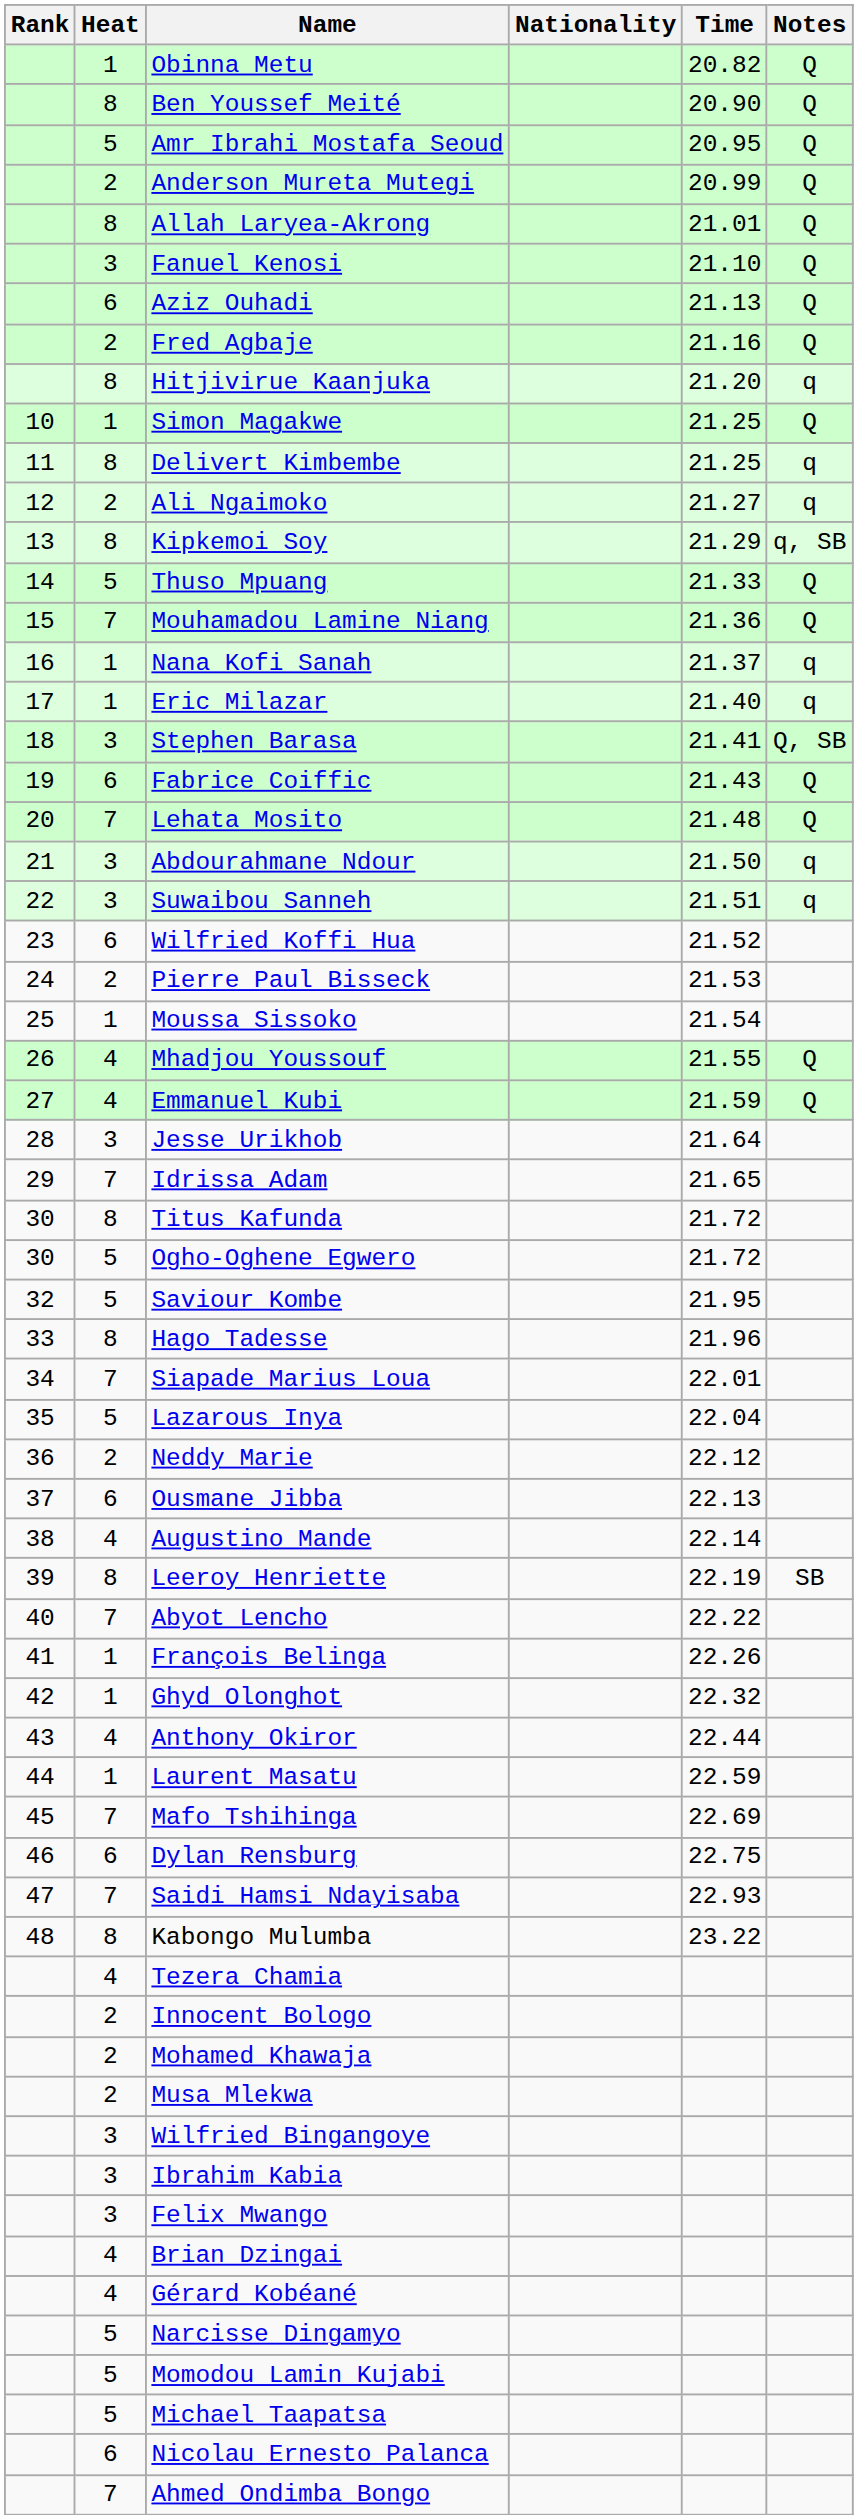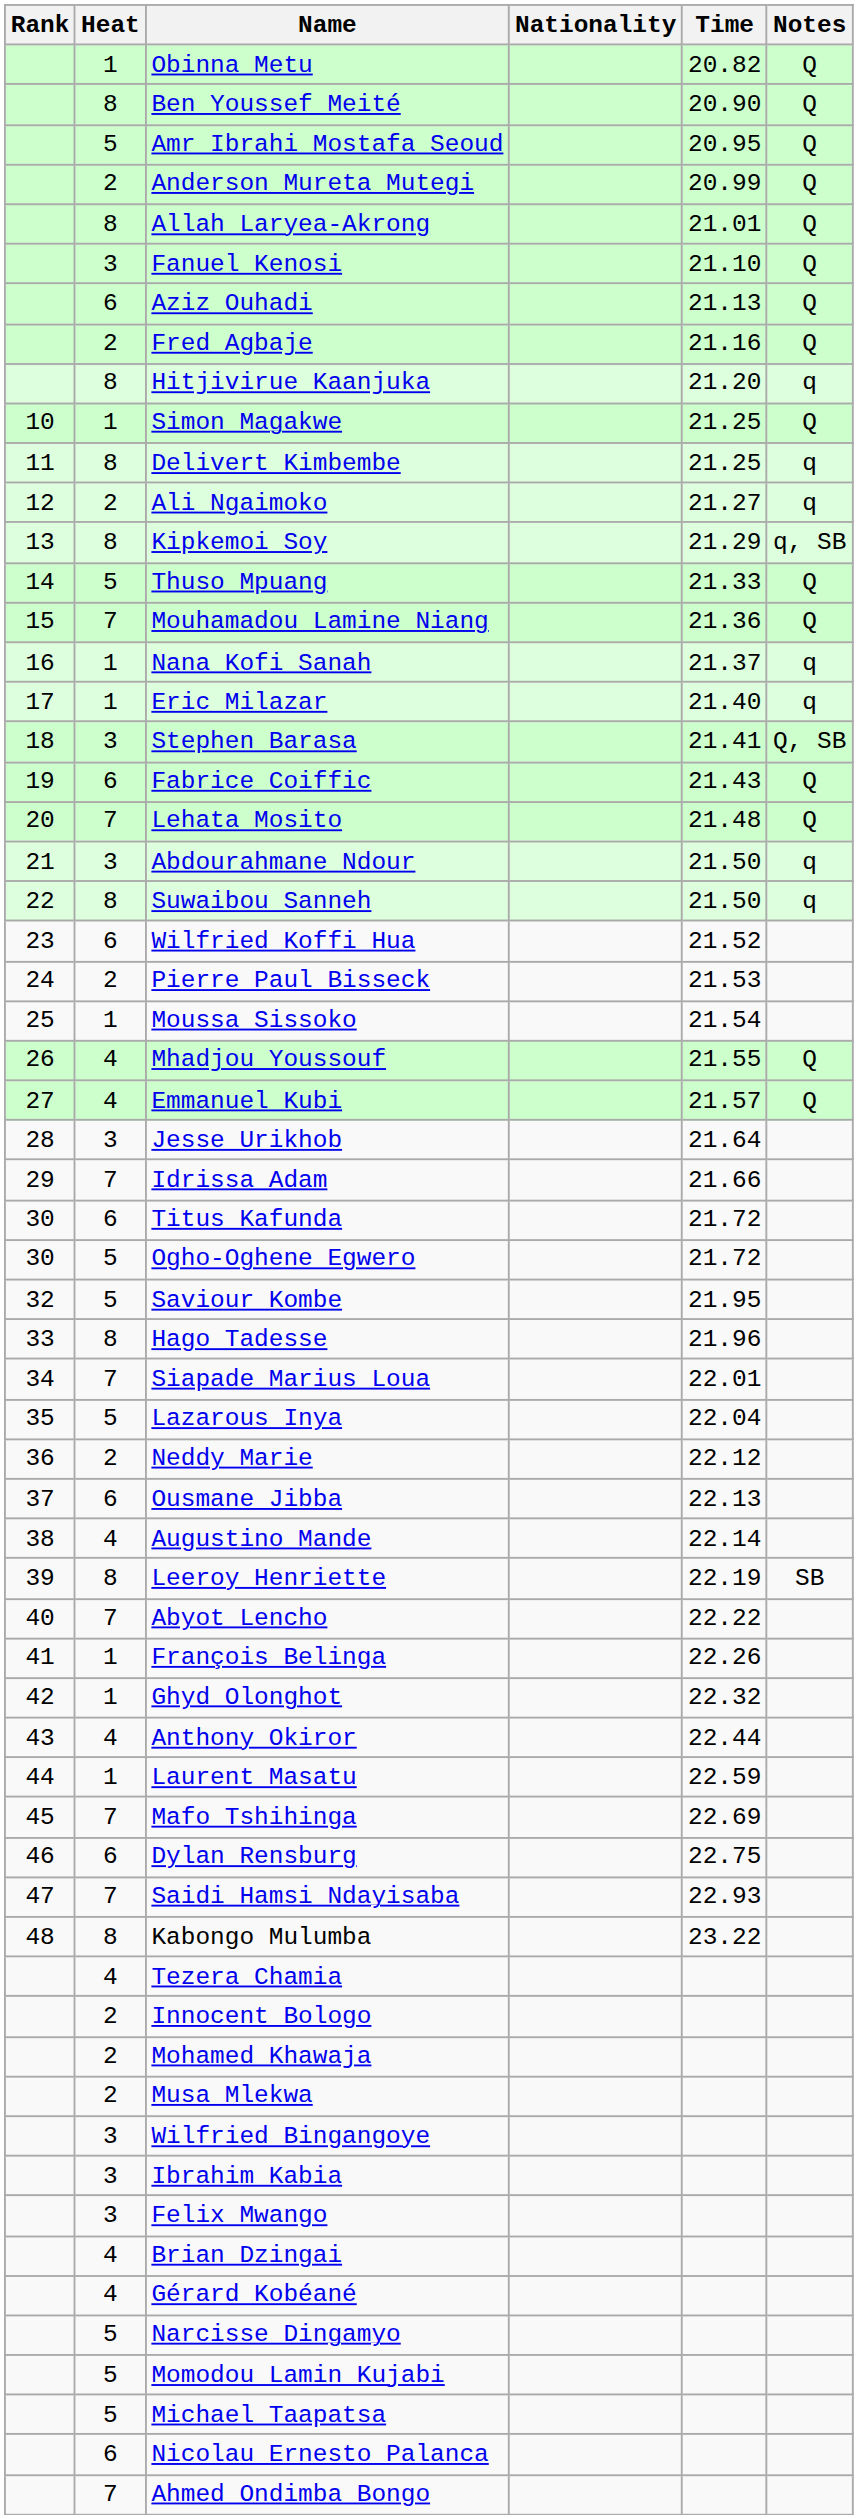 <table class="wikitable sortable" style="text-align:center">
 <tr>
 <th>Rank</th>
 <th>Heat</th>
 <th>Name</th>
 <th>Nationality</th>
 <th>Time</th>
 <th>Notes</th>
 </tr>
 <tr bgcolor=ccffcc>
 <td></td>
 <td>1</td>
 <td align=left><a href='#'>Obinna Metu</a></td>
 <td align=left></td>
 <td>20.82</td>
 <td>Q</td>
 </tr>
 <tr bgcolor=ccffcc>
 <td></td>
 <td>8</td>
 <td align=left><a href='#'>Ben Youssef Meité</a></td>
 <td align=left></td>
 <td>20.90</td>
 <td>Q</td>
 </tr>
 <tr bgcolor=ccffcc>
 <td></td>
 <td>5</td>
 <td align=left><a href='#'>Amr Ibrahi Mostafa Seoud</a></td>
 <td align=left></td>
 <td>20.95</td>
 <td>Q</td>
 </tr>
 <tr bgcolor=ccffcc>
 <td></td>
 <td>2</td>
 <td align=left><a href='#'>Anderson Mureta Mutegi</a></td>
 <td align=left></td>
 <td>20.99</td>
 <td>Q</td>
 </tr>
 <tr bgcolor=ccffcc>
 <td></td>
 <td>8</td>
 <td align=left><a href='#'>Allah Laryea-Akrong</a></td>
 <td align=left></td>
 <td>21.01</td>
 <td>Q</td>
 </tr>
 <tr bgcolor=ccffcc>
 <td></td>
 <td>3</td>
 <td align=left><a href='#'>Fanuel Kenosi</a></td>
 <td align=left></td>
 <td>21.10</td>
 <td>Q</td>
 </tr>
 <tr bgcolor=ccffcc>
 <td></td>
 <td>6</td>
 <td align=left><a href='#'>Aziz Ouhadi</a></td>
 <td align=left></td>
 <td>21.13</td>
 <td>Q</td>
 </tr>
 <tr bgcolor=ccffcc>
 <td></td>
 <td>2</td>
 <td align=left><a href='#'>Fred Agbaje</a></td>
 <td align=left></td>
 <td>21.16</td>
 <td>Q</td>
 </tr>
 <tr bgcolor=ddffdd>
 <td></td>
 <td>8</td>
 <td align=left><a href='#'>Hitjivirue Kaanjuka</a></td>
 <td align=left></td>
 <td>21.20</td>
 <td>q</td>
 </tr>
 <tr bgcolor=ccffcc>
 <td>10</td>
 <td>1</td>
 <td align=left><a href='#'>Simon Magakwe</a></td>
 <td align=left></td>
 <td>21.25</td>
 <td>Q</td>
 </tr>
 <tr bgcolor=ddffdd>
 <td>11</td>
 <td>8</td>
 <td align=left><a href='#'>Delivert Kimbembe</a></td>
 <td align=left></td>
 <td>21.25</td>
 <td>q</td>
 </tr>
 <tr bgcolor=ddffdd>
 <td>12</td>
 <td>2</td>
 <td align=left><a href='#'>Ali Ngaimoko</a></td>
 <td align=left></td>
 <td>21.27</td>
 <td>q</td>
 </tr>
 <tr bgcolor=ddffdd>
 <td>13</td>
 <td>8</td>
 <td align=left><a href='#'>Kipkemoi Soy</a></td>
 <td align=left></td>
 <td>21.29</td>
 <td>q, SB</td>
 </tr>
 <tr bgcolor=ccffcc>
 <td>14</td>
 <td>5</td>
 <td align=left><a href='#'>Thuso Mpuang</a></td>
 <td align=left></td>
 <td>21.33</td>
 <td>Q</td>
 </tr>
 <tr bgcolor=ccffcc>
 <td>15</td>
 <td>7</td>
 <td align=left><a href='#'>Mouhamadou Lamine Niang</a></td>
 <td align=left></td>
 <td>21.36</td>
 <td>Q</td>
 </tr>
 <tr bgcolor=ddffdd>
 <td>16</td>
 <td>1</td>
 <td align=left><a href='#'>Nana Kofi Sanah</a></td>
 <td align=left></td>
 <td>21.37</td>
 <td>q</td>
 </tr>
 <tr bgcolor=ddffdd>
 <td>17</td>
 <td>1</td>
 <td align=left><a href='#'>Eric Milazar</a></td>
 <td align=left></td>
 <td>21.40</td>
 <td>q</td>
 </tr>
 <tr bgcolor=ccffcc>
 <td>18</td>
 <td>3</td>
 <td align=left><a href='#'>Stephen Barasa</a></td>
 <td align=left></td>
 <td>21.41</td>
 <td>Q, SB</td>
 </tr>
 <tr bgcolor=ccffcc>
 <td>19</td>
 <td>6</td>
 <td align=left><a href='#'>Fabrice Coiffic</a></td>
 <td align=left></td>
 <td>21.43</td>
 <td>Q</td>
 </tr>
 <tr bgcolor=ccffcc>
 <td>20</td>
 <td>7</td>
 <td align=left><a href='#'>Lehata Mosito</a></td>
 <td align=left></td>
 <td>21.48</td>
 <td>Q</td>
 </tr>
 <tr bgcolor=ddffdd>
 <td>21</td>
 <td>3</td>
 <td align=left><a href='#'>Abdourahmane Ndour</a></td>
 <td align=left></td>
 <td>21.50</td>
 <td>q</td>
 </tr>
 <tr bgcolor=ddffdd>
 <td>22</td>
-<td>3</td>
+<td>8</td>
 <td align=left><a href='#'>Suwaibou Sanneh</a></td>
 <td align=left></td>
-<td>21.51</td>
+<td>21.50</td>
 <td>q</td>
 </tr>
 <tr>
 <td>23</td>
 <td>6</td>
 <td align=left><a href='#'>Wilfried Koffi Hua</a></td>
 <td align=left></td>
 <td>21.52</td>
 <td></td>
 </tr>
 <tr>
 <td>24</td>
 <td>2</td>
 <td align=left><a href='#'>Pierre Paul Bisseck</a></td>
 <td align=left></td>
 <td>21.53</td>
 <td></td>
 </tr>
 <tr>
 <td>25</td>
 <td>1</td>
 <td align=left><a href='#'>Moussa Sissoko</a></td>
 <td align=left></td>
 <td>21.54</td>
 <td></td>
 </tr>
 <tr bgcolor=ccffcc>
 <td>26</td>
 <td>4</td>
 <td align=left><a href='#'>Mhadjou Youssouf</a></td>
 <td align=left></td>
 <td>21.55</td>
 <td>Q</td>
 </tr>
 <tr bgcolor=ccffcc>
 <td>27</td>
 <td>4</td>
 <td align=left><a href='#'>Emmanuel Kubi</a></td>
 <td align=left></td>
-<td>21.59</td>
+<td>21.57</td>
 <td>Q</td>
 </tr>
 <tr>
 <td>28</td>
 <td>3</td>
 <td align=left><a href='#'>Jesse Urikhob</a></td>
 <td align=left></td>
 <td>21.64</td>
 <td></td>
 </tr>
 <tr>
 <td>29</td>
 <td>7</td>
 <td align=left><a href='#'>Idrissa Adam</a></td>
 <td align=left></td>
-<td>21.65</td>
+<td>21.66</td>
 <td></td>
 </tr>
 <tr>
 <td>30</td>
-<td>8</td>
+<td>6</td>
 <td align=left><a href='#'>Titus Kafunda</a></td>
 <td align=left></td>
 <td>21.72</td>
 <td></td>
 </tr>
 <tr>
 <td>30</td>
 <td>5</td>
 <td align=left><a href='#'>Ogho-Oghene Egwero</a></td>
 <td align=left></td>
 <td>21.72</td>
 <td></td>
 </tr>
 <tr>
 <td>32</td>
 <td>5</td>
 <td align=left><a href='#'>Saviour Kombe</a></td>
 <td align=left></td>
 <td>21.95</td>
 <td></td>
 </tr>
 <tr>
 <td>33</td>
 <td>8</td>
 <td align=left><a href='#'>Hago Tadesse</a></td>
 <td align=left></td>
 <td>21.96</td>
 <td></td>
 </tr>
 <tr>
 <td>34</td>
 <td>7</td>
 <td align=left><a href='#'>Siapade Marius Loua</a></td>
 <td align=left></td>
 <td>22.01</td>
 <td></td>
 </tr>
 <tr>
 <td>35</td>
 <td>5</td>
 <td align=left><a href='#'>Lazarous Inya</a></td>
 <td align=left></td>
 <td>22.04</td>
 <td></td>
 </tr>
 <tr>
 <td>36</td>
 <td>2</td>
 <td align=left><a href='#'>Neddy Marie</a></td>
 <td align=left></td>
 <td>22.12</td>
 <td></td>
 </tr>
 <tr>
 <td>37</td>
 <td>6</td>
 <td align=left><a href='#'>Ousmane Jibba</a></td>
 <td align=left></td>
 <td>22.13</td>
 <td></td>
 </tr>
 <tr>
 <td>38</td>
 <td>4</td>
 <td align=left><a href='#'>Augustino Mande</a></td>
 <td align=left></td>
 <td>22.14</td>
 <td></td>
 </tr>
 <tr>
 <td>39</td>
 <td>8</td>
 <td align=left><a href='#'>Leeroy Henriette</a></td>
 <td align=left></td>
 <td>22.19</td>
 <td>SB</td>
 </tr>
 <tr>
 <td>40</td>
 <td>7</td>
 <td align=left><a href='#'>Abyot Lencho</a></td>
 <td align=left></td>
 <td>22.22</td>
 <td></td>
 </tr>
 <tr>
 <td>41</td>
 <td>1</td>
 <td align=left><a href='#'>François Belinga</a></td>
 <td align=left></td>
 <td>22.26</td>
 <td></td>
 </tr>
 <tr>
 <td>42</td>
 <td>1</td>
 <td align=left><a href='#'>Ghyd Olonghot</a></td>
 <td align=left></td>
 <td>22.32</td>
 <td></td>
 </tr>
 <tr>
 <td>43</td>
 <td>4</td>
 <td align=left><a href='#'>Anthony Okiror</a></td>
 <td align=left></td>
 <td>22.44</td>
 <td></td>
 </tr>
 <tr>
 <td>44</td>
 <td>1</td>
 <td align=left><a href='#'>Laurent Masatu</a></td>
 <td align=left></td>
 <td>22.59</td>
 <td></td>
 </tr>
 <tr>
 <td>45</td>
 <td>7</td>
 <td align=left><a href='#'>Mafo Tshihinga</a></td>
 <td align=left></td>
 <td>22.69</td>
 <td></td>
 </tr>
 <tr>
 <td>46</td>
 <td>6</td>
 <td align=left><a href='#'>Dylan Rensburg</a></td>
 <td align=left></td>
 <td>22.75</td>
 <td></td>
 </tr>
 <tr>
 <td>47</td>
 <td>7</td>
 <td align=left><a href='#'>Saidi Hamsi Ndayisaba</a></td>
 <td align=left></td>
 <td>22.93</td>
 <td></td>
 </tr>
 <tr>
 <td>48</td>
 <td>8</td>
 <td align=left>Kabongo Mulumba</td>
 <td align=left></td>
 <td>23.22</td>
 <td></td>
 </tr>
 <tr>
 <td></td>
 <td>4</td>
 <td align=left><a href='#'>Tezera Chamia</a></td>
 <td align=left></td>
 <td></td>
 <td></td>
 </tr>
 <tr>
 <td></td>
 <td>2</td>
 <td align=left><a href='#'>Innocent Bologo</a></td>
 <td align=left></td>
 <td></td>
 <td></td>
 </tr>
 <tr>
 <td></td>
 <td>2</td>
 <td align=left><a href='#'>Mohamed Khawaja</a></td>
 <td align=left></td>
 <td></td>
 <td></td>
 </tr>
 <tr>
 <td></td>
 <td>2</td>
 <td align=left><a href='#'>Musa Mlekwa</a></td>
 <td align=left></td>
 <td></td>
 <td></td>
 </tr>
 <tr>
 <td></td>
 <td>3</td>
 <td align=left><a href='#'>Wilfried Bingangoye</a></td>
 <td align=left></td>
 <td></td>
 <td></td>
 </tr>
 <tr>
 <td></td>
 <td>3</td>
 <td align=left><a href='#'>Ibrahim Kabia</a></td>
 <td align=left></td>
 <td></td>
 <td></td>
 </tr>
 <tr>
 <td></td>
 <td>3</td>
 <td align=left><a href='#'>Felix Mwango</a></td>
 <td align=left></td>
 <td></td>
 <td></td>
 </tr>
 <tr>
 <td></td>
 <td>4</td>
 <td align=left><a href='#'>Brian Dzingai</a></td>
 <td align=left></td>
 <td></td>
 <td></td>
 </tr>
 <tr>
 <td></td>
 <td>4</td>
 <td align=left><a href='#'>Gérard Kobéané</a></td>
 <td align=left></td>
 <td></td>
 <td></td>
 </tr>
 <tr>
 <td></td>
 <td>5</td>
 <td align=left><a href='#'>Narcisse Dingamyo</a></td>
 <td align=left></td>
 <td></td>
 <td></td>
 </tr>
 <tr>
 <td></td>
 <td>5</td>
 <td align=left><a href='#'>Momodou Lamin Kujabi</a></td>
 <td align=left></td>
 <td></td>
 <td></td>
 </tr>
 <tr>
 <td></td>
 <td>5</td>
 <td align=left><a href='#'>Michael Taapatsa</a></td>
 <td align=left></td>
 <td></td>
 <td></td>
 </tr>
 <tr>
 <td></td>
 <td>6</td>
 <td align=left><a href='#'>Nicolau Ernesto Palanca</a></td>
 <td align=left></td>
 <td></td>
 <td></td>
 </tr>
 <tr>
 <td></td>
 <td>7</td>
 <td align=left><a href='#'>Ahmed Ondimba Bongo</a></td>
 <td align=left></td>
 <td></td>
 <td></td>
 </tr>
 </table>
